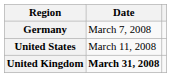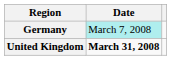 <table class="wikitable sortable plainrowheaders">
 <tr>
 <th scope="col">Region</th>
 <th scope="col">Date</th>
 <th scope="col"></th>
 </tr>
 <tr>
 <th scope="row">Germany</th>
-<td>March 7, 2008</td>
-<td></td>
-</tr>
-<tr>
-<th scope="row">United States</th>
-<td>March 11, 2008</td>
+<td style="background: paleturquoise;">March 7, 2008</td>
 <td></td>
 </tr>
 <tr>
 <th scope="row">United Kingdom</th>
 <td><strong>March 31, 2008</strong></td>
 <td></td>
 </tr>
 </table>
